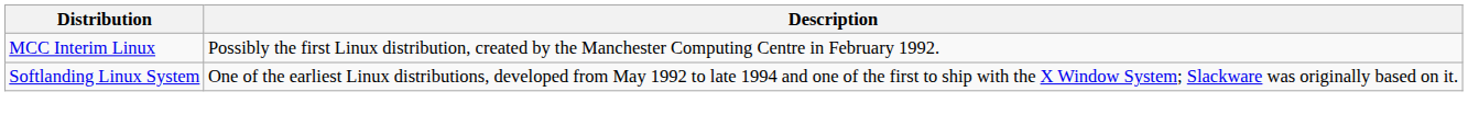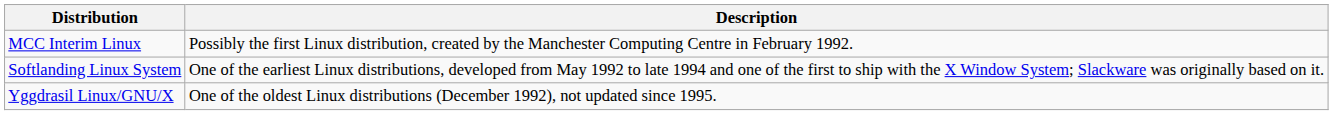 <table class="wikitable">
 <tr>
 <th>Distribution</th>
 <th>Description</th>
 </tr>
 <tr>
 <td><a href='#'>MCC Interim Linux</a></td>
 <td>Possibly the first Linux distribution, created by the Manchester Computing Centre in February 1992.</td>
 </tr>
 <tr>
 <td><a href='#'>Softlanding Linux System</a></td>
 <td>One of the earliest Linux distributions, developed from May 1992 to late 1994 and one of the first to ship with the <a href='#'>X Window System</a>; <a href='#'>Slackware</a> was originally based on it.</td>
 </tr>
+<tr>
+<td><a href='#'>Yggdrasil Linux/GNU/X</a></td>
+<td>One of the oldest Linux distributions (December 1992), not updated since 1995.</td>
+</tr>
 </table>
